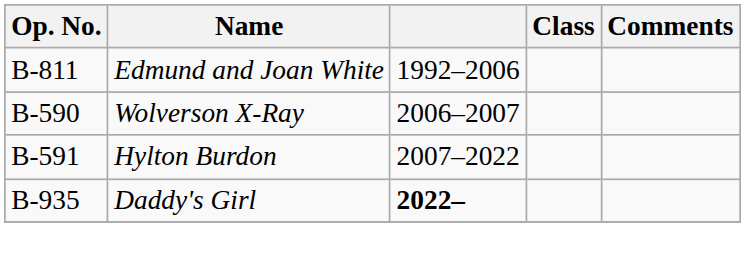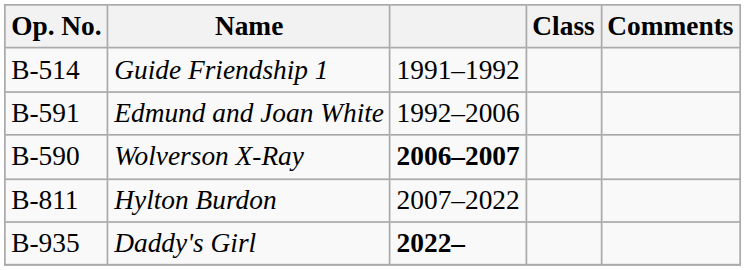 <table class="wikitable">
 <tr>
 <th>Op. No.</th>
 <th>Name</th>
 <th></th>
 <th>Class</th>
 <th>Comments</th>
 </tr>
 <tr>
-<td>B-811</td>
+<td>B-514</td>
+<td><em>Guide Friendship 1</em></td>
+<td>1991–1992</td>
+<td></td>
+<td></td>
+</tr>
+<tr>
+<td>B-591</td>
 <td><em>Edmund and Joan White</em></td>
 <td>1992–2006</td>
 <td></td>
 <td></td>
 </tr>
 <tr>
 <td>B-590</td>
 <td><em>Wolverson X-Ray</em></td>
-<td>2006–2007</td>
+<td><strong>2006–2007</strong></td>
 <td></td>
 <td></td>
 </tr>
 <tr>
-<td>B-591</td>
+<td>B-811</td>
 <td><em>Hylton Burdon</em></td>
 <td>2007–2022</td>
 <td></td>
 <td></td>
 </tr>
 <tr>
 <td>B-935</td>
 <td><em>Daddy's Girl</em></td>
 <td><strong>2022–</strong></td>
 <td></td>
 <td></td>
 </tr>
 <tr>
 </tr>
 </table>
